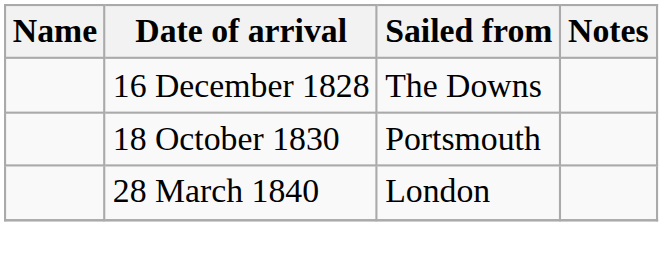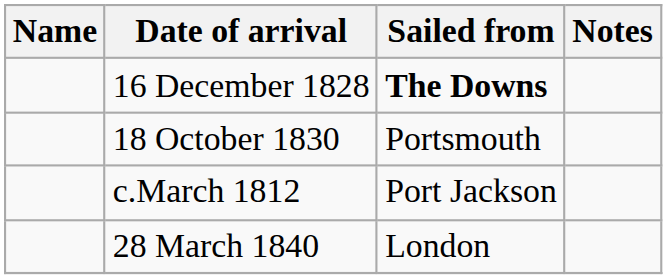 <table class="wikitable sortable" border="1">
 <tr>
 <th>Name</th>
 <th>Date of arrival</th>
 <th>Sailed from</th>
 <th>Notes</th>
 </tr>
 <tr>
 <td></td>
 <td>16 December 1828</td>
-<td>The Downs</td>
+<td><strong>The Downs</strong></td>
 <td></td>
 </tr>
 <tr>
 <td></td>
 <td>18 October 1830</td>
 <td>Portsmouth</td>
+<td></td>
+</tr>
+<tr>
+<td></td>
+<td>c.March 1812</td>
+<td>Port Jackson</td>
 <td></td>
 </tr>
 <tr>
 <td></td>
 <td>28 March 1840</td>
 <td>London</td>
 <td></td>
 </tr>
 <tr>
 </tr>
 </table>
